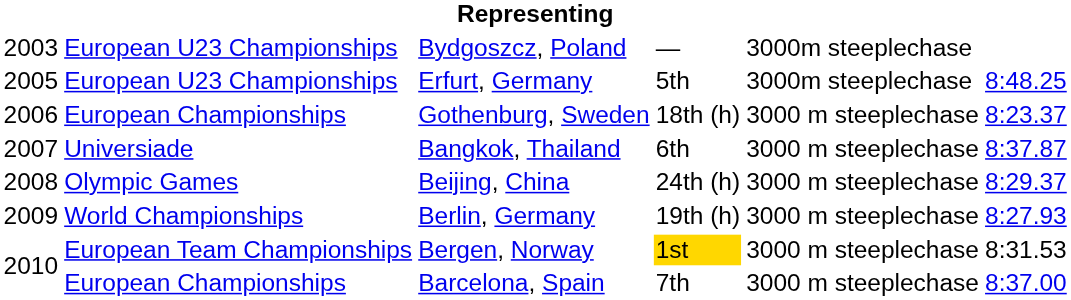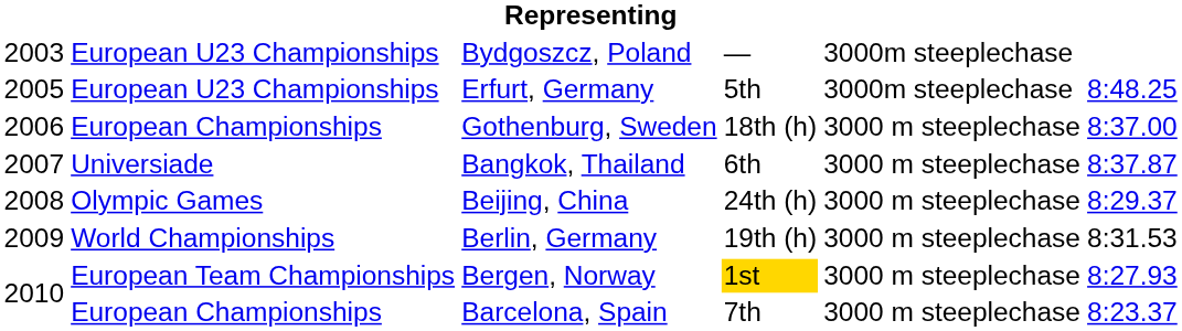 <table>
 <tr>
 <th colspan="6">Representing </th>
 </tr>
 <tr>
 <td>2003</td>
 <td><a href='#'>European U23 Championships</a></td>
 <td><a href='#'>Bydgoszcz</a>, <a href='#'>Poland</a></td>
 <td>—</td>
 <td>3000m steeplechase</td>
 <td><a href='#'></a></td>
 </tr>
 <tr>
 <td>2005</td>
 <td><a href='#'>European U23 Championships</a></td>
 <td><a href='#'>Erfurt</a>, <a href='#'>Germany</a></td>
 <td>5th</td>
 <td>3000m steeplechase</td>
 <td><a href='#'>8:48.25</a></td>
 </tr>
 <tr>
 <td>2006</td>
 <td><a href='#'>European Championships</a></td>
 <td><a href='#'>Gothenburg</a>, <a href='#'>Sweden</a></td>
 <td>18th (h)</td>
 <td>3000 m steeplechase</td>
-<td><a href='#'>8:23.37</a></td>
+<td><a href='#'>8:37.00</a></td>
 </tr>
 <tr>
 <td>2007</td>
 <td><a href='#'>Universiade</a></td>
 <td><a href='#'>Bangkok</a>, <a href='#'>Thailand</a></td>
 <td>6th</td>
 <td>3000 m steeplechase</td>
 <td><a href='#'>8:37.87</a></td>
 </tr>
 <tr>
 <td>2008</td>
 <td><a href='#'>Olympic Games</a></td>
 <td><a href='#'>Beijing</a>, <a href='#'>China</a></td>
 <td>24th (h)</td>
 <td>3000 m steeplechase</td>
 <td><a href='#'>8:29.37</a></td>
 </tr>
 <tr>
 <td>2009</td>
 <td><a href='#'>World Championships</a></td>
 <td><a href='#'>Berlin</a>, <a href='#'>Germany</a></td>
 <td>19th (h)</td>
 <td>3000 m steeplechase</td>
-<td><a href='#'>8:27.93</a></td>
+<td>8:31.53</td>
 </tr>
 <tr>
 <td rowspan=2>2010</td>
 <td><a href='#'>European Team Championships</a></td>
 <td><a href='#'>Bergen</a>, <a href='#'>Norway</a></td>
 <td bgcolor="gold">1st</td>
 <td>3000 m steeplechase</td>
-<td>8:31.53</td>
+<td><a href='#'>8:27.93</a></td>
 </tr>
 <tr>
 <td><a href='#'>European Championships</a></td>
 <td><a href='#'>Barcelona</a>, <a href='#'>Spain</a></td>
 <td>7th</td>
 <td>3000 m steeplechase</td>
-<td><a href='#'>8:37.00</a></td>
+<td><a href='#'>8:23.37</a></td>
 </tr>
 </table>
